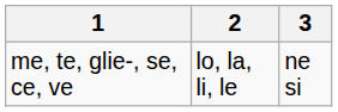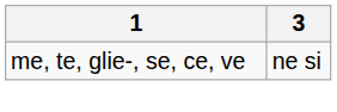 <table class="wikitable" style="width:14em">
 <tr>
 <th align="center">1</th>
-<th>2</th>
 <th>3</th>
 </tr>
 <tr>
 <td>me, te, glie-, se, ce, ve</td>
-<td>lo, la, li, le</td>
 <td>ne si</td>
 </tr>
 </table>
